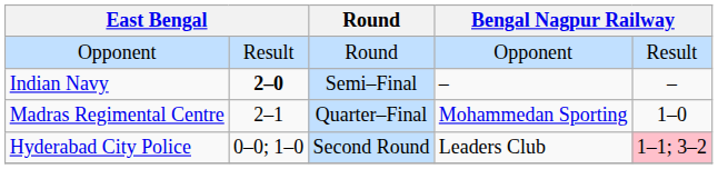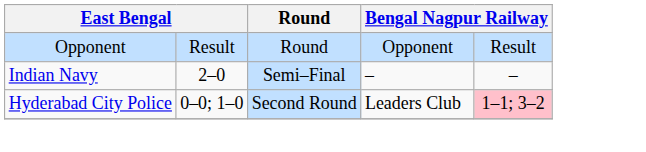 <table class="wikitable" style="text-align:center">
 <tr>
 <th colspan="2"><a href='#'>East Bengal</a></th>
 <th>Round</th>
 <th colspan="2"><a href='#'>Bengal Nagpur Railway</a></th>
 </tr>
 <tr style="background:#C1E0FF">
 <td>Opponent</td>
 <td colspan="1">Result</td>
 <td>Round</td>
 <td>Opponent</td>
 <td colspan="1">Result</td>
 </tr>
 <tr>
 <td style="text-align:left"><a href='#'>Indian Navy</a></td>
-<td colspan="1"><strong>2–0</strong></td>
+<td colspan="1">2–0</td>
 <td style="background:#C1E0FF">Semi–Final</td>
 <td style="text-align:left">–</td>
 <td colspan="1">–</td>
-</tr>
-<tr>
-<td style="text-align:left"><a href='#'>Madras Regimental Centre</a></td>
-<td colspan="1">2–1</td>
-<td style="background:#C1E0FF">Quarter–Final</td>
-<td style="text-align:left"><a href='#'>Mohammedan Sporting</a></td>
-<td colspan="1">1–0</td>
 </tr>
 <tr>
 <td style="text-align:left"><a href='#'>Hyderabad City Police</a></td>
 <td colspan="1">0–0; 1–0</td>
 <td style="background:#C1E0FF">Second Round</td>
 <td style="text-align:left">Leaders Club</td>
 <td colspan="1" style="background: pink;">1–1; 3–2</td>
 </tr>
 <tr>
 </tr>
 </table>
